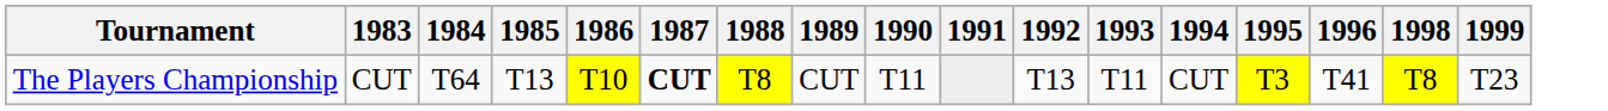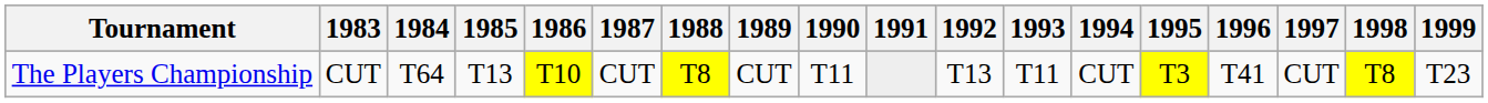 <table class="wikitable" style="font-size:95%;text-align:center;">
 <tr>
 <th>Tournament</th>
 <th>1983</th>
 <th>1984</th>
 <th>1985</th>
 <th>1986</th>
 <th>1987</th>
 <th>1988</th>
 <th>1989</th>
 <th>1990</th>
 <th>1991</th>
 <th>1992</th>
 <th>1993</th>
 <th>1994</th>
 <th>1995</th>
 <th>1996</th>
+<th>1997</th>
 <th>1998</th>
 <th>1999</th>
 </tr>
 <tr>
 <td align=left><a href='#'>The Players Championship</a></td>
 <td>CUT</td>
 <td>T64</td>
 <td>T13</td>
 <td style="background:yellow;">T10</td>
-<td><strong>CUT</strong></td>
+<td>CUT</td>
 <td style="background:yellow;">T8</td>
 <td>CUT</td>
 <td>T11</td>
 <td style="background:#eeeeee;"></td>
 <td>T13</td>
 <td>T11</td>
 <td>CUT</td>
 <td style="background:yellow;">T3</td>
 <td>T41</td>
+<td>CUT</td>
 <td style="background:yellow;">T8</td>
 <td>T23</td>
 </tr>
 </table>
